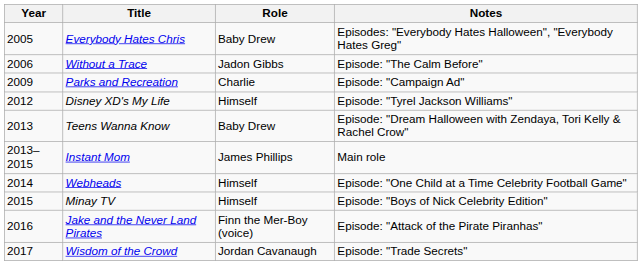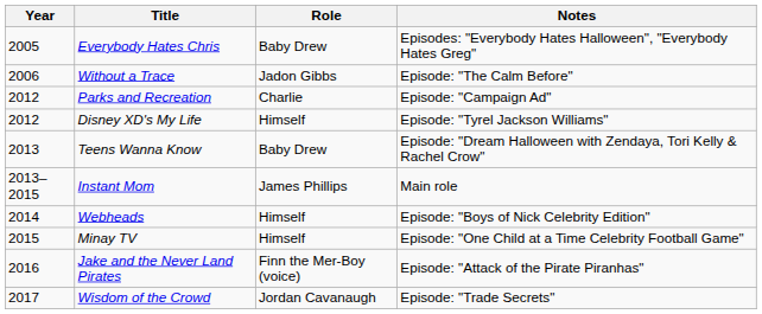 <table class="wikitable">
 <tr>
 <th>Year</th>
 <th>Title</th>
 <th>Role</th>
 <th>Notes</th>
 </tr>
 <tr>
 <td>2005</td>
 <td><em><a href='#'>Everybody Hates Chris</a></em></td>
 <td>Baby Drew</td>
 <td>Episodes: "Everybody Hates Halloween", "Everybody Hates Greg"</td>
 </tr>
 <tr>
 <td>2006</td>
 <td><em><a href='#'>Without a Trace</a></em></td>
 <td>Jadon Gibbs</td>
 <td>Episode: "The Calm Before"</td>
 </tr>
 <tr>
-<td>2009</td>
+<td>2012</td>
 <td><em><a href='#'>Parks and Recreation</a></em></td>
 <td>Charlie</td>
 <td>Episode: "Campaign Ad"</td>
 </tr>
 <tr>
 <td>2012</td>
 <td><em>Disney XD's My Life</em></td>
 <td>Himself</td>
 <td>Episode: "Tyrel Jackson Williams"</td>
 </tr>
 <tr>
 <td>2013</td>
 <td><em>Teens Wanna Know</em></td>
 <td>Baby Drew</td>
 <td>Episode: "Dream Halloween with Zendaya, Tori Kelly & Rachel Crow"</td>
 </tr>
 <tr>
 <td>2013–2015</td>
 <td><em><a href='#'>Instant Mom</a></em></td>
 <td>James Phillips</td>
 <td>Main role</td>
 </tr>
 <tr>
 <td>2014</td>
 <td><em><a href='#'>Webheads</a></em></td>
 <td>Himself</td>
-<td>Episode: "One Child at a Time Celebrity Football Game"</td>
+<td>Episode: "Boys of Nick Celebrity Edition"</td>
 </tr>
 <tr>
 <td>2015</td>
 <td><em>Minay TV</em></td>
 <td>Himself</td>
-<td>Episode: "Boys of Nick Celebrity Edition"</td>
+<td>Episode: "One Child at a Time Celebrity Football Game"</td>
 </tr>
 <tr>
 <td>2016</td>
 <td><em><a href='#'>Jake and the Never Land Pirates</a></em></td>
 <td>Finn the Mer-Boy (voice)</td>
 <td>Episode: "Attack of the Pirate Piranhas"</td>
 </tr>
 <tr>
 <td>2017</td>
 <td><em><a href='#'>Wisdom of the Crowd</a></em></td>
 <td>Jordan Cavanaugh</td>
 <td>Episode: "Trade Secrets"</td>
 </tr>
 </table>
